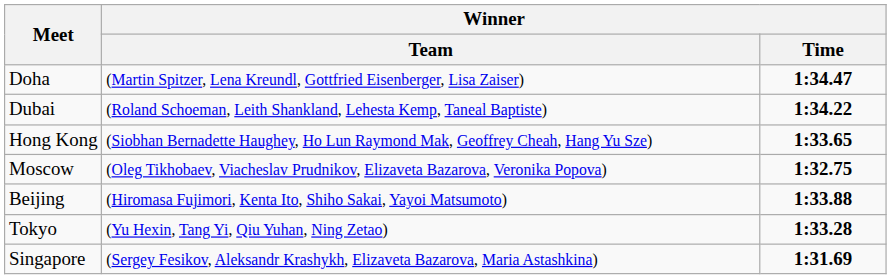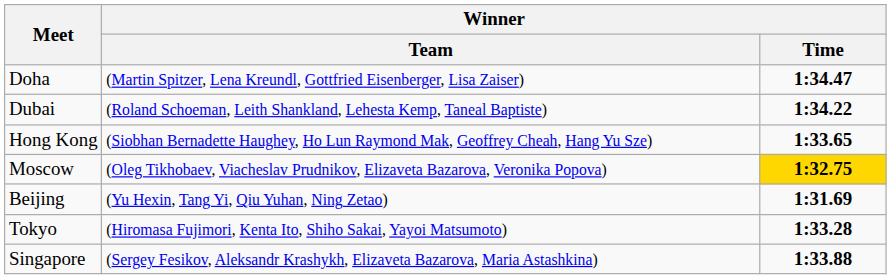 <table class="wikitable">
 <tr>
 <th rowspan="2">Meet</th>
 <th colspan="6">Winner</th>
 </tr>
 <tr>
 <th width=550>Team</th>
 <th width=100>Time</th>
 </tr>
 <tr>
 <td>Doha</td>
 <td> <small>(<a href='#'>Martin Spitzer</a>, <a href='#'>Lena Kreundl</a>, <a href='#'>Gottfried Eisenberger</a>, <a href='#'>Lisa Zaiser</a>)</small></td>
 <td align=center><strong>1:34.47</strong></td>
 </tr>
 <tr>
 <td>Dubai</td>
 <td> <small>(<a href='#'>Roland Schoeman</a>, <a href='#'>Leith Shankland</a>, <a href='#'>Lehesta Kemp</a>, <a href='#'>Taneal Baptiste</a>)</small></td>
 <td align=center><strong>1:34.22</strong></td>
 </tr>
 <tr>
 <td>Hong Kong</td>
 <td> <small>(<a href='#'>Siobhan Bernadette Haughey</a>, <a href='#'>Ho Lun Raymond Mak</a>, <a href='#'>Geoffrey Cheah</a>, <a href='#'>Hang Yu Sze</a>)</small></td>
 <td align=center><strong>1:33.65</strong></td>
 </tr>
 <tr>
 <td>Moscow</td>
 <td> <small>(<a href='#'>Oleg Tikhobaev</a>, <a href='#'>Viacheslav Prudnikov</a>, <a href='#'>Elizaveta Bazarova</a>, <a href='#'>Veronika Popova</a>)</small></td>
-<td align=center><strong>1:32.75</strong></td>
+<td align=center style="background: gold;"><strong>1:32.75</strong></td>
 </tr>
 <tr>
 <td>Beijing</td>
-<td> <small>(<a href='#'>Hiromasa Fujimori</a>, <a href='#'>Kenta Ito</a>, <a href='#'>Shiho Sakai</a>, <a href='#'>Yayoi Matsumoto</a>)</small></td>
-<td align=center><strong>1:33.88</strong></td>
+<td> <small>(<a href='#'>Yu Hexin</a>, <a href='#'>Tang Yi</a>, <a href='#'>Qiu Yuhan</a>, <a href='#'>Ning Zetao</a>)</small></td>
+<td align=center><strong>1:31.69</strong></td>
 </tr>
 <tr>
 <td>Tokyo</td>
-<td> <small>(<a href='#'>Yu Hexin</a>, <a href='#'>Tang Yi</a>, <a href='#'>Qiu Yuhan</a>, <a href='#'>Ning Zetao</a>)</small></td>
+<td> <small>(<a href='#'>Hiromasa Fujimori</a>, <a href='#'>Kenta Ito</a>, <a href='#'>Shiho Sakai</a>, <a href='#'>Yayoi Matsumoto</a>)</small></td>
 <td align=center><strong>1:33.28</strong></td>
 </tr>
 <tr>
 <td>Singapore</td>
 <td> <small>(<a href='#'>Sergey Fesikov</a>, <a href='#'>Aleksandr Krashykh</a>, <a href='#'>Elizaveta Bazarova</a>, <a href='#'>Maria Astashkina</a>)</small></td>
-<td align=center><strong>1:31.69</strong></td>
+<td align=center><strong>1:33.88</strong></td>
 </tr>
 </table>
